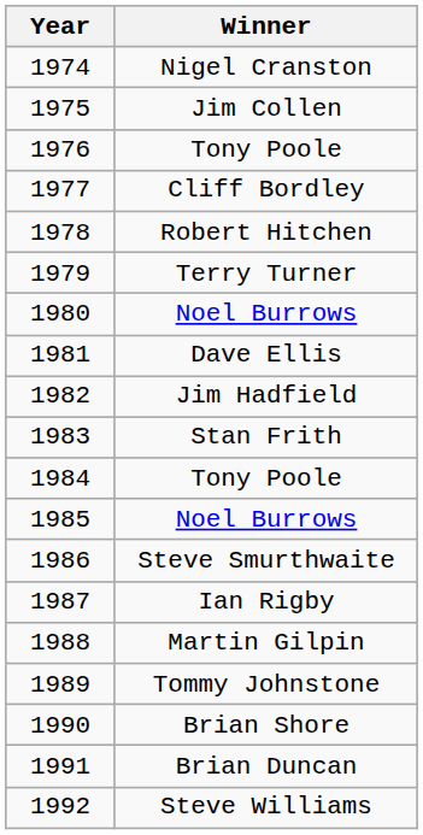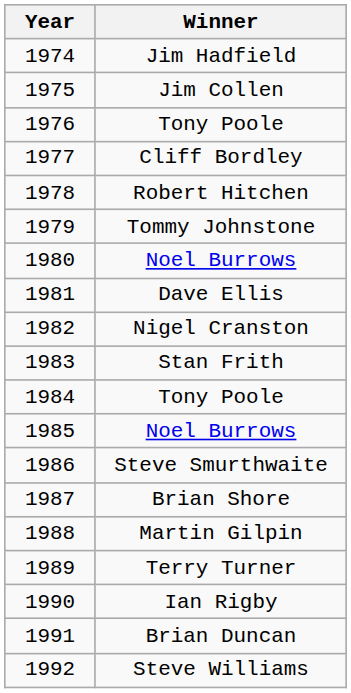 <table class="wikitable" style="text-align:center">
 <tr>
 <th width=50>Year</th>
 <th width=150>Winner</th>
 </tr>
 <tr>
 <td>1974</td>
-<td>Nigel Cranston</td>
+<td>Jim Hadfield</td>
 </tr>
 <tr>
 <td>1975</td>
 <td>Jim Collen</td>
 </tr>
 <tr>
 <td>1976</td>
 <td>Tony Poole</td>
 </tr>
 <tr>
 <td>1977</td>
 <td>Cliff Bordley</td>
 </tr>
 <tr>
 <td>1978</td>
 <td>Robert Hitchen</td>
 </tr>
 <tr>
 <td>1979</td>
-<td>Terry Turner</td>
+<td>Tommy Johnstone</td>
 </tr>
 <tr>
 <td>1980</td>
 <td><a href='#'>Noel Burrows</a></td>
 </tr>
 <tr>
 <td>1981</td>
 <td>Dave Ellis</td>
 </tr>
 <tr>
 <td>1982</td>
-<td>Jim Hadfield</td>
+<td>Nigel Cranston</td>
 </tr>
 <tr>
 <td>1983</td>
 <td>Stan Frith</td>
 </tr>
 <tr>
 <td>1984</td>
 <td>Tony Poole</td>
 </tr>
 <tr>
 <td>1985</td>
 <td><a href='#'>Noel Burrows</a></td>
 </tr>
 <tr>
 <td>1986</td>
 <td>Steve Smurthwaite</td>
 </tr>
 <tr>
 <td>1987</td>
-<td>Ian Rigby</td>
+<td>Brian Shore</td>
 </tr>
 <tr>
 <td>1988</td>
 <td>Martin Gilpin</td>
 </tr>
 <tr>
 <td>1989</td>
-<td>Tommy Johnstone</td>
+<td>Terry Turner</td>
 </tr>
 <tr>
 <td>1990</td>
-<td>Brian Shore</td>
+<td>Ian Rigby</td>
 </tr>
 <tr>
 <td>1991</td>
 <td>Brian Duncan</td>
 </tr>
 <tr>
 <td>1992</td>
 <td>Steve Williams</td>
 </tr>
 </table>
